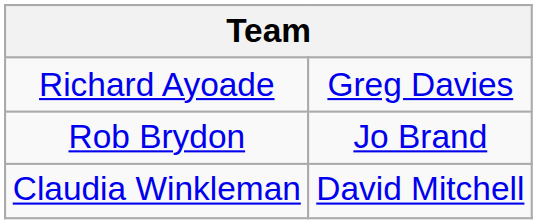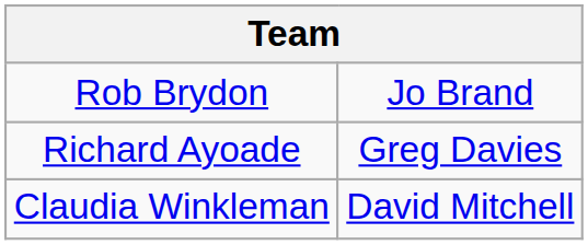 <table class="wikitable" style="text-align:center">
 <tr>
 <th colspan="2" scope="col">Team</th>
+</tr>
+<tr>
+<td><a href='#'>Rob Brydon</a></td>
+<td><a href='#'>Jo Brand</a></td>
 </tr>
 <tr>
 <td><a href='#'>Richard Ayoade</a></td>
 <td><a href='#'>Greg Davies</a></td>
 </tr>
 <tr>
-<td><a href='#'>Rob Brydon</a></td>
-<td><a href='#'>Jo Brand</a></td>
-</tr>
-<tr>
 <td><a href='#'>Claudia Winkleman</a></td>
 <td><a href='#'>David Mitchell</a></td>
 </tr>
 </table>
